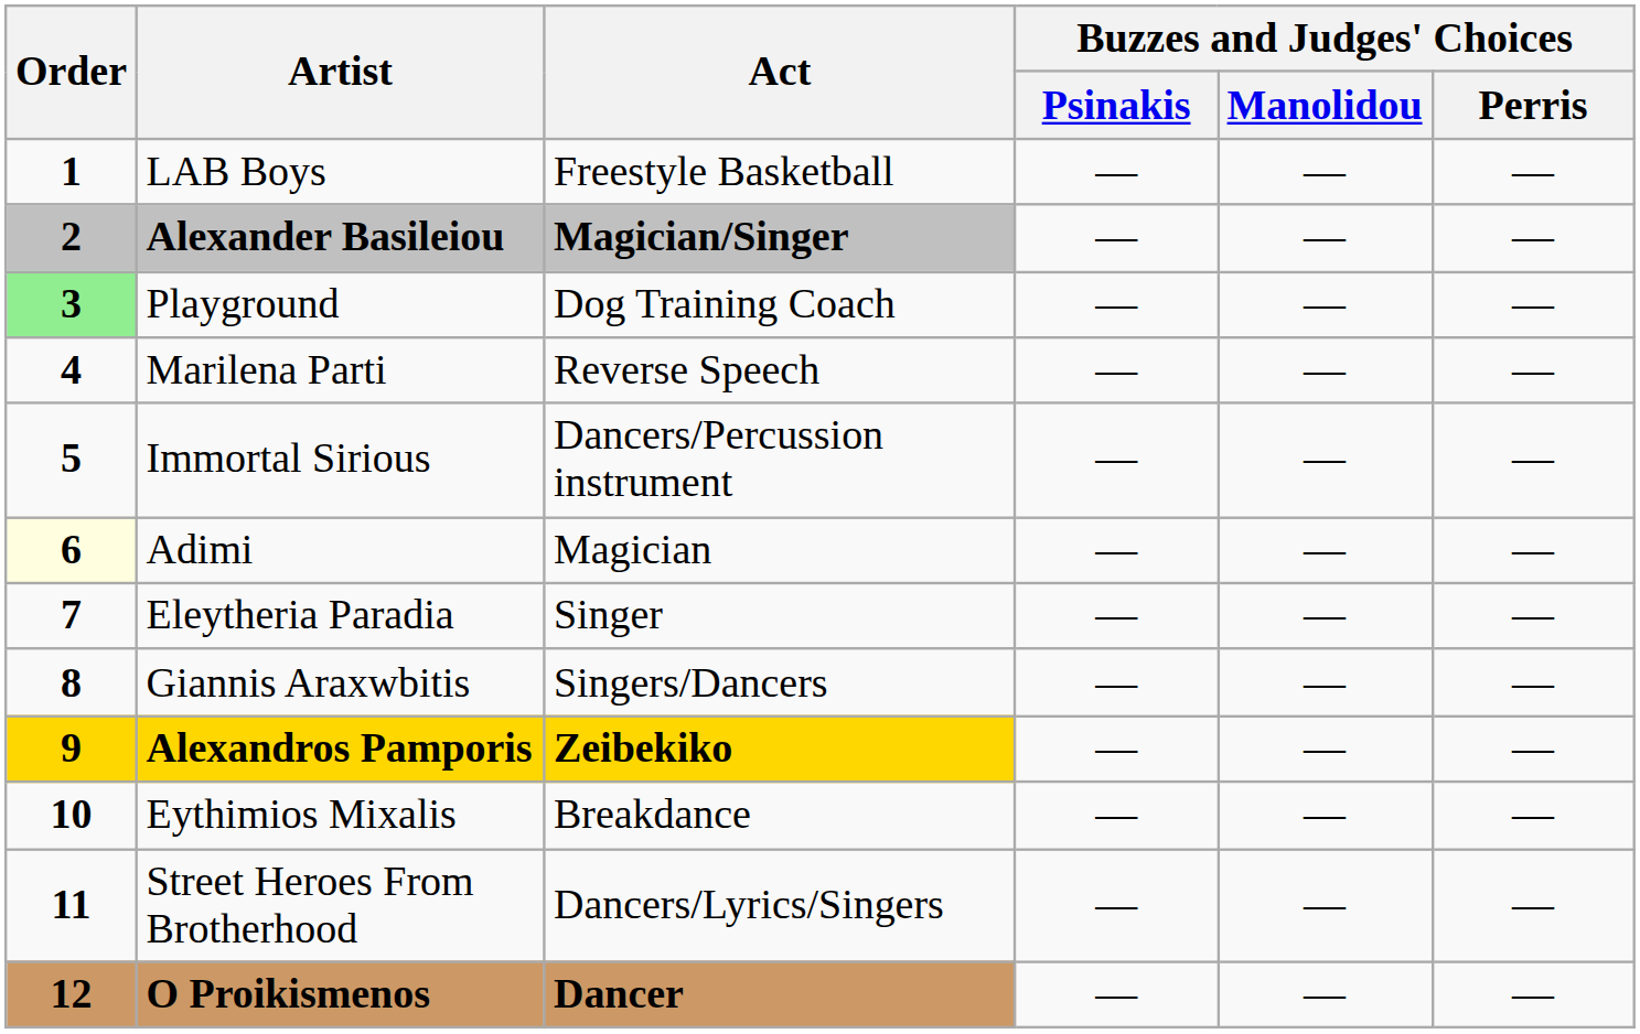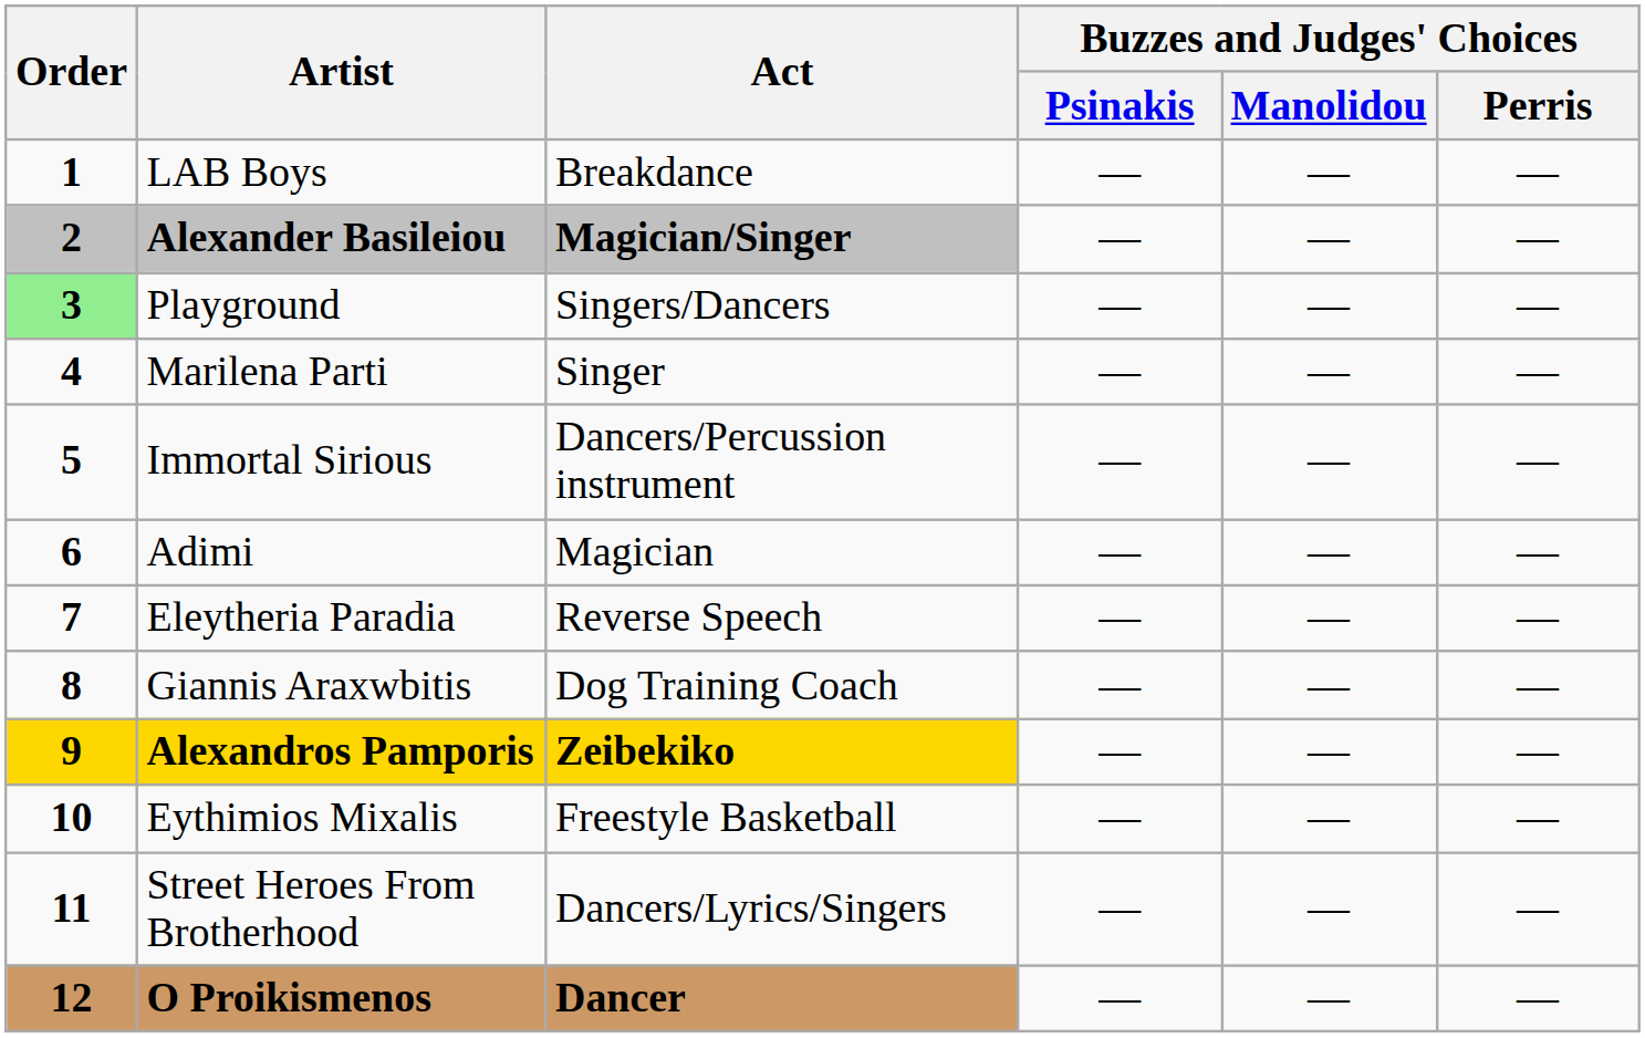 <table class="wikitable" style="width:100%;">
 <tr>
 <th rowspan=2>Order</th>
 <th rowspan=2>Artist</th>
 <th rowspan=2>Act</th>
 <th colspan=3>Buzzes and Judges' Choices</th>
 </tr>
 <tr>
 <th width="70"><a href='#'>Psinakis</a></th>
 <th width="70"><a href='#'>Manolidou</a></th>
 <th width="70">Perris</th>
 </tr>
 <tr>
 <td align="center"><strong>1</strong></td>
 <td>LAB Boys</td>
-<td>Freestyle Basketball</td>
+<td>Breakdance</td>
 <td align="center">—</td>
 <td align="center">—</td>
 <td align="center">—</td>
 </tr>
 <tr>
 <th style="background:silver;text-align:center;">2</th>
 <td style="background:silver;"><strong>Alexander Basileiou</strong></td>
 <td style="background:silver;"><strong>Magician/Singer</strong></td>
 <td align="center">—</td>
 <td align="center">—</td>
 <td align="center">—</td>
 </tr>
 <tr>
 <td align="center" style="background: lightgreen;"><strong>3</strong></td>
 <td>Playground</td>
-<td>Dog Training Coach</td>
+<td>Singers/Dancers</td>
 <td align="center">—</td>
 <td align="center">—</td>
 <td align="center">—</td>
 </tr>
 <tr>
 <td align="center"><strong>4</strong></td>
 <td>Marilena Parti</td>
-<td>Reverse Speech</td>
+<td>Singer</td>
 <td align="center">—</td>
 <td align="center">—</td>
 <td align="center">—</td>
 </tr>
 <tr>
 <td align="center"><strong>5</strong></td>
 <td>Immortal Sirious</td>
 <td>Dancers/Percussion instrument</td>
 <td align="center">—</td>
 <td align="center">—</td>
 <td align="center">—</td>
 </tr>
 <tr>
-<td align="center" style="background: lightyellow;"><strong>6</strong></td>
+<td align="center"><strong>6</strong></td>
 <td>Adimi</td>
 <td>Magician</td>
 <td align="center">—</td>
 <td align="center">—</td>
 <td align="center">—</td>
 </tr>
 <tr>
 <td align="center"><strong>7</strong></td>
 <td>Eleytheria Paradia</td>
-<td>Singer</td>
+<td>Reverse Speech</td>
 <td align="center">—</td>
 <td align="center">—</td>
 <td align="center">—</td>
 </tr>
 <tr>
 <td align="center"><strong>8</strong></td>
 <td>Giannis Araxwbitis</td>
-<td>Singers/Dancers</td>
+<td>Dog Training Coach</td>
 <td align="center">—</td>
 <td align="center">—</td>
 <td align="center">—</td>
 </tr>
 <tr>
 <th style="background:gold;text-align:center;">9</th>
 <td style="background:gold;"><strong>Alexandros Pamporis</strong></td>
 <td style="background:gold;"><strong>Zeibekiko</strong></td>
 <td align="center">—</td>
 <td align="center">—</td>
 <td align="center">—</td>
 </tr>
 <tr>
 <td align="center"><strong>10</strong></td>
 <td>Eythimios Mixalis</td>
-<td>Breakdance</td>
+<td>Freestyle Basketball</td>
 <td align="center">—</td>
 <td align="center">—</td>
 <td align="center">—</td>
 </tr>
 <tr>
 <td align="center"><strong>11</strong></td>
 <td>Street Heroes From Brotherhood</td>
 <td>Dancers/Lyrics/Singers</td>
 <td align="center">—</td>
 <td align="center">—</td>
 <td align="center">—</td>
 </tr>
 <tr>
 <th style="background:#c96;text-align:center;">12</th>
 <td style="background:#c96;"><strong>O Proikismenos</strong></td>
 <td style="background:#c96;"><strong>Dancer</strong></td>
 <td align="center">—</td>
 <td align="center">—</td>
 <td align="center">—</td>
 </tr>
 </table>
